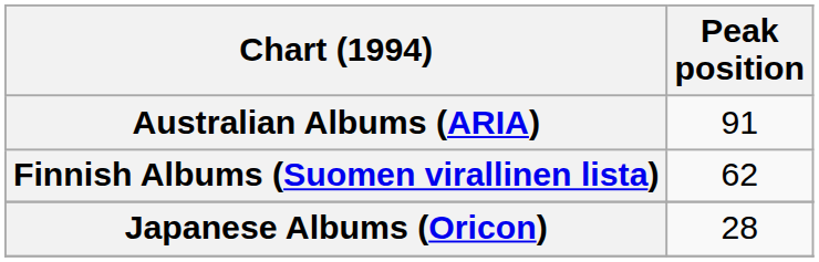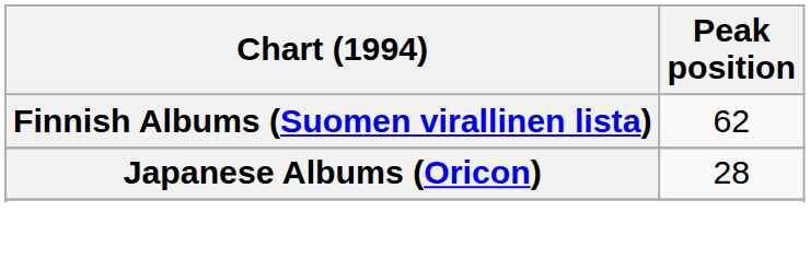 <table class="wikitable sortable plainrowheaders" style="text-align:center">
 <tr>
 <th scope="col">Chart (1994)</th>
 <th scope="col">Peak<br>position</th>
-</tr>
-<tr>
-<th scope="row">Australian Albums (<a href='#'>ARIA</a>)</th>
-<td>91</td>
 </tr>
 <tr>
 <th scope="row">Finnish Albums (<a href='#'>Suomen virallinen lista</a>)</th>
 <td>62</td>
 </tr>
 <tr>
 </tr>
 <tr>
 <th scope="row">Japanese Albums (<a href='#'>Oricon</a>)</th>
 <td>28</td>
 </tr>
 <tr>
 </tr>
 <tr>
 </tr>
 <tr>
 </tr>
 <tr>
 </tr>
 </table>
